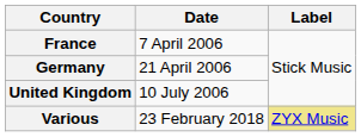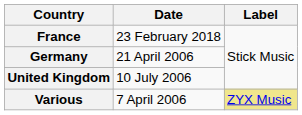 <table class="wikitable plainrowheaders">
 <tr>
 <th scope="col">Country</th>
 <th>Date</th>
 <th>Label</th>
 </tr>
 <tr>
 <th scope="row">France</th>
-<td>7 April 2006</td>
+<td>23 February 2018</td>
 <td rowspan="3">Stick Music</td>
 </tr>
 <tr>
 <th scope="row">Germany</th>
 <td>21 April 2006</td>
 </tr>
 <tr>
 <th scope="row">United Kingdom</th>
 <td>10 July 2006</td>
 </tr>
 <tr>
 <th scope="row">Various</th>
-<td>23 February 2018</td>
+<td>7 April 2006</td>
 <td style="background: khaki;"><a href='#'>ZYX Music</a></td>
 </tr>
 </table>
